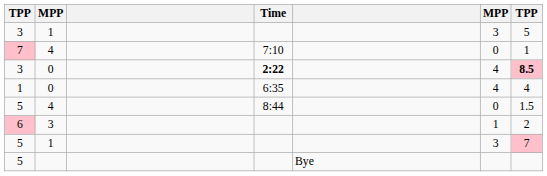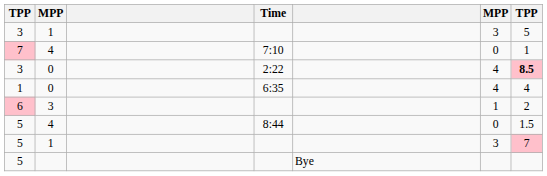 <table class="wikitable" style="text-align: center;" |>
 <tr>
 <th width="35">TPP</th>
 <th width="35">MPP</th>
 <th width="250"></th>
 <th width="45">Time</th>
 <th width="250"></th>
 <th width="35">MPP</th>
 <th width="35">TPP</th>
 </tr>
 <tr>
 <td>3</td>
 <td>1</td>
 <td style="text-align:left;"><strong></strong></td>
 <td></td>
 <td style="text-align:left;"></td>
 <td>3</td>
 <td>5</td>
 </tr>
 <tr>
 <td bgcolor=pink>7</td>
 <td>4</td>
 <td style="text-align:left;"></td>
 <td>7:10</td>
 <td style="text-align:left;"><strong></strong></td>
 <td>0</td>
 <td>1</td>
 </tr>
 <tr>
 <td>3</td>
 <td>0</td>
 <td style="text-align:left;"><strong></strong></td>
-<td><strong>2:22</strong></td>
+<td>2:22</td>
 <td style="text-align:left;"></td>
 <td>4</td>
 <td bgcolor=pink><strong>8.5</strong></td>
 </tr>
 <tr>
 <td>1</td>
 <td>0</td>
 <td style="text-align:left;"><strong></strong></td>
 <td>6:35</td>
 <td style="text-align:left;"></td>
 <td>4</td>
 <td>4</td>
 </tr>
 <tr>
+<td bgcolor=pink>6</td>
+<td>3</td>
+<td style="text-align:left;"></td>
+<td></td>
+<td style="text-align:left;"><strong></strong></td>
+<td>1</td>
+<td>2</td>
+</tr>
+<tr>
 <td>5</td>
 <td>4</td>
 <td style="text-align:left;"></td>
 <td>8:44</td>
 <td style="text-align:left;"><strong></strong></td>
 <td>0</td>
 <td>1.5</td>
-</tr>
-<tr>
-<td bgcolor=pink>6</td>
-<td>3</td>
-<td style="text-align:left;"></td>
-<td></td>
-<td style="text-align:left;"><strong></strong></td>
-<td>1</td>
-<td>2</td>
 </tr>
 <tr>
 <td>5</td>
 <td>1</td>
 <td style="text-align:left;"><strong></strong></td>
 <td></td>
 <td style="text-align:left;"></td>
 <td>3</td>
 <td bgcolor=pink>7</td>
 </tr>
 <tr>
 <td>5</td>
 <td></td>
 <td style="text-align:left;"><strong></strong></td>
 <td></td>
 <td style="text-align:left;">Bye</td>
 <td></td>
 <td></td>
 </tr>
 </table>
